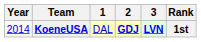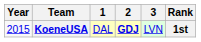 <table class="wikitable" style="text-align:center; font-size:95%">
 <tr>
 <th>Year</th>
 <th>Team</th>
 <th>1</th>
 <th>2</th>
 <th>3</th>
 <th>Rank</th>
 </tr>
 <tr>
-<td><a href='#'>2014</a></td>
+<td><a href='#'>2015</a></td>
 <th><a href='#'>KoeneUSA</a></th>
 <td style="background-color:#FFFFBF"><a href='#'>DAL</a><br></td>
 <td style="background-color:#FFFFBF"><strong><a href='#'>GDJ</a><br></strong></td>
-<td style="background-color:#DFFFDF"><strong><a href='#'>LVN</a><br></strong></td>
+<td style="background-color:#DFFFDF"><a href='#'>LVN</a><br></td>
 <th>1st</th>
 </tr>
 </table>
